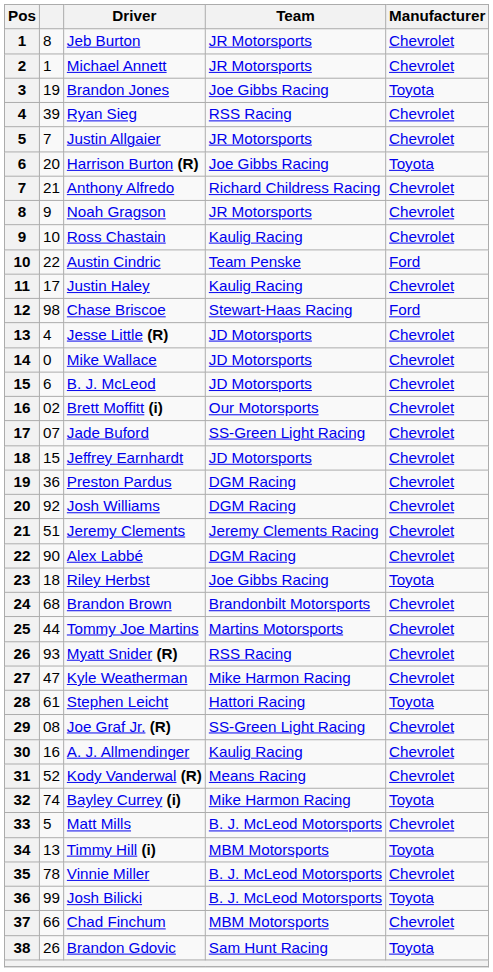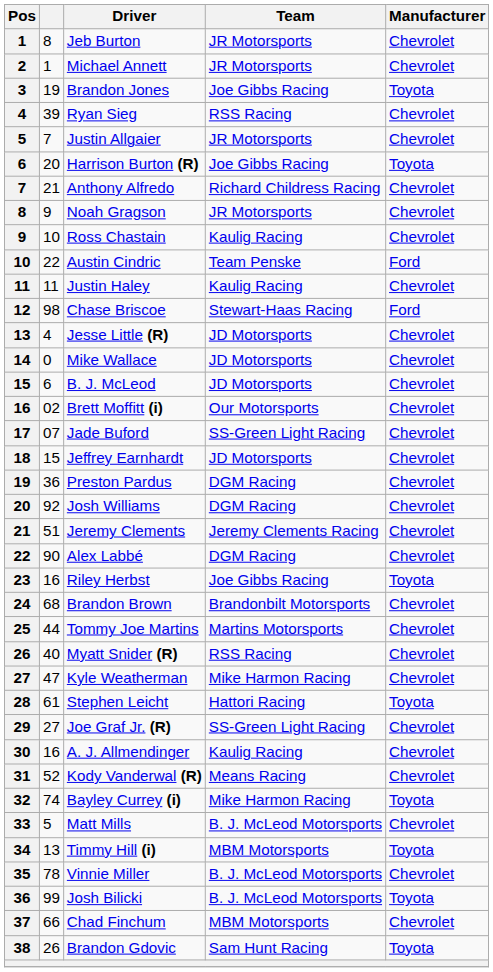 <table class="wikitable" style="font-size:98%">
 <tr>
 <th>Pos</th>
 <th></th>
 <th>Driver</th>
 <th>Team</th>
 <th>Manufacturer</th>
 </tr>
 <tr>
 <th>1</th>
 <td>8</td>
 <td><a href='#'>Jeb Burton</a></td>
 <td><a href='#'>JR Motorsports</a></td>
 <td><a href='#'>Chevrolet</a></td>
 </tr>
 <tr>
 <th>2</th>
 <td>1</td>
 <td><a href='#'>Michael Annett</a></td>
 <td><a href='#'>JR Motorsports</a></td>
 <td><a href='#'>Chevrolet</a></td>
 </tr>
 <tr>
 <th>3</th>
 <td>19</td>
 <td><a href='#'>Brandon Jones</a></td>
 <td><a href='#'>Joe Gibbs Racing</a></td>
 <td><a href='#'>Toyota</a></td>
 </tr>
 <tr>
 <th>4</th>
 <td>39</td>
 <td><a href='#'>Ryan Sieg</a></td>
 <td><a href='#'>RSS Racing</a></td>
 <td><a href='#'>Chevrolet</a></td>
 </tr>
 <tr>
 <th>5</th>
 <td>7</td>
 <td><a href='#'>Justin Allgaier</a></td>
 <td><a href='#'>JR Motorsports</a></td>
 <td><a href='#'>Chevrolet</a></td>
 </tr>
 <tr>
 <th>6</th>
 <td>20</td>
 <td><a href='#'>Harrison Burton</a> <strong>(R)</strong></td>
 <td><a href='#'>Joe Gibbs Racing</a></td>
 <td><a href='#'>Toyota</a></td>
 </tr>
 <tr>
 <th>7</th>
 <td>21</td>
 <td><a href='#'>Anthony Alfredo</a></td>
 <td><a href='#'>Richard Childress Racing</a></td>
 <td><a href='#'>Chevrolet</a></td>
 </tr>
 <tr>
 <th>8</th>
 <td>9</td>
 <td><a href='#'>Noah Gragson</a></td>
 <td><a href='#'>JR Motorsports</a></td>
 <td><a href='#'>Chevrolet</a></td>
 </tr>
 <tr>
 <th>9</th>
 <td>10</td>
 <td><a href='#'>Ross Chastain</a></td>
 <td><a href='#'>Kaulig Racing</a></td>
 <td><a href='#'>Chevrolet</a></td>
 </tr>
 <tr>
 <th>10</th>
 <td>22</td>
 <td><a href='#'>Austin Cindric</a></td>
 <td><a href='#'>Team Penske</a></td>
 <td><a href='#'>Ford</a></td>
 </tr>
 <tr>
 <th>11</th>
-<td>17</td>
+<td>11</td>
 <td><a href='#'>Justin Haley</a></td>
 <td><a href='#'>Kaulig Racing</a></td>
 <td><a href='#'>Chevrolet</a></td>
 </tr>
 <tr>
 <th>12</th>
 <td>98</td>
 <td><a href='#'>Chase Briscoe</a></td>
 <td><a href='#'>Stewart-Haas Racing</a></td>
 <td><a href='#'>Ford</a></td>
 </tr>
 <tr>
 <th>13</th>
 <td>4</td>
 <td><a href='#'>Jesse Little</a> <strong>(R)</strong></td>
 <td><a href='#'>JD Motorsports</a></td>
 <td><a href='#'>Chevrolet</a></td>
 </tr>
 <tr>
 <th>14</th>
 <td>0</td>
 <td><a href='#'>Mike Wallace</a></td>
 <td><a href='#'>JD Motorsports</a></td>
 <td><a href='#'>Chevrolet</a></td>
 </tr>
 <tr>
 <th>15</th>
 <td>6</td>
 <td><a href='#'>B. J. McLeod</a></td>
 <td><a href='#'>JD Motorsports</a></td>
 <td><a href='#'>Chevrolet</a></td>
 </tr>
 <tr>
 <th>16</th>
 <td>02</td>
 <td><a href='#'>Brett Moffitt</a> <strong>(i)</strong></td>
 <td><a href='#'>Our Motorsports</a></td>
 <td><a href='#'>Chevrolet</a></td>
 </tr>
 <tr>
 <th>17</th>
 <td>07</td>
 <td><a href='#'>Jade Buford</a></td>
 <td><a href='#'>SS-Green Light Racing</a></td>
 <td><a href='#'>Chevrolet</a></td>
 </tr>
 <tr>
 <th>18</th>
 <td>15</td>
 <td><a href='#'>Jeffrey Earnhardt</a></td>
 <td><a href='#'>JD Motorsports</a></td>
 <td><a href='#'>Chevrolet</a></td>
 </tr>
 <tr>
 <th>19</th>
 <td>36</td>
 <td><a href='#'>Preston Pardus</a></td>
 <td><a href='#'>DGM Racing</a></td>
 <td><a href='#'>Chevrolet</a></td>
 </tr>
 <tr>
 <th>20</th>
 <td>92</td>
 <td><a href='#'>Josh Williams</a></td>
 <td><a href='#'>DGM Racing</a></td>
 <td><a href='#'>Chevrolet</a></td>
 </tr>
 <tr>
 <th>21</th>
 <td>51</td>
 <td><a href='#'>Jeremy Clements</a></td>
 <td><a href='#'>Jeremy Clements Racing</a></td>
 <td><a href='#'>Chevrolet</a></td>
 </tr>
 <tr>
 <th>22</th>
 <td>90</td>
 <td><a href='#'>Alex Labbé</a></td>
 <td><a href='#'>DGM Racing</a></td>
 <td><a href='#'>Chevrolet</a></td>
 </tr>
 <tr>
 <th>23</th>
-<td>18</td>
+<td>16</td>
 <td><a href='#'>Riley Herbst</a></td>
 <td><a href='#'>Joe Gibbs Racing</a></td>
 <td><a href='#'>Toyota</a></td>
 </tr>
 <tr>
 <th>24</th>
 <td>68</td>
 <td><a href='#'>Brandon Brown</a></td>
 <td><a href='#'>Brandonbilt Motorsports</a></td>
 <td><a href='#'>Chevrolet</a></td>
 </tr>
 <tr>
 <th>25</th>
 <td>44</td>
 <td><a href='#'>Tommy Joe Martins</a></td>
 <td><a href='#'>Martins Motorsports</a></td>
 <td><a href='#'>Chevrolet</a></td>
 </tr>
 <tr>
 <th>26</th>
-<td>93</td>
+<td>40</td>
 <td><a href='#'>Myatt Snider</a> <strong>(R)</strong></td>
 <td><a href='#'>RSS Racing</a></td>
 <td><a href='#'>Chevrolet</a></td>
 </tr>
 <tr>
 <th>27</th>
 <td>47</td>
 <td><a href='#'>Kyle Weatherman</a></td>
 <td><a href='#'>Mike Harmon Racing</a></td>
 <td><a href='#'>Chevrolet</a></td>
 </tr>
 <tr>
 <th>28</th>
 <td>61</td>
 <td><a href='#'>Stephen Leicht</a></td>
 <td><a href='#'>Hattori Racing</a></td>
 <td><a href='#'>Toyota</a></td>
 </tr>
 <tr>
 <th>29</th>
-<td>08</td>
+<td>27</td>
 <td><a href='#'>Joe Graf Jr.</a> <strong>(R)</strong></td>
 <td><a href='#'>SS-Green Light Racing</a></td>
 <td><a href='#'>Chevrolet</a></td>
 </tr>
 <tr>
 <th>30</th>
 <td>16</td>
 <td><a href='#'>A. J. Allmendinger</a></td>
 <td><a href='#'>Kaulig Racing</a></td>
 <td><a href='#'>Chevrolet</a></td>
 </tr>
 <tr>
 <th>31</th>
 <td>52</td>
 <td><a href='#'>Kody Vanderwal</a> <strong>(R)</strong></td>
 <td><a href='#'>Means Racing</a></td>
 <td><a href='#'>Chevrolet</a></td>
 </tr>
 <tr>
 <th>32</th>
 <td>74</td>
 <td><a href='#'>Bayley Currey</a> <strong>(i)</strong></td>
 <td><a href='#'>Mike Harmon Racing</a></td>
 <td><a href='#'>Toyota</a></td>
 </tr>
 <tr>
 <th>33</th>
 <td>5</td>
 <td><a href='#'>Matt Mills</a></td>
 <td><a href='#'>B. J. McLeod Motorsports</a></td>
 <td><a href='#'>Chevrolet</a></td>
 </tr>
 <tr>
 <th>34</th>
 <td>13</td>
 <td><a href='#'>Timmy Hill</a> <strong>(i)</strong></td>
 <td><a href='#'>MBM Motorsports</a></td>
 <td><a href='#'>Toyota</a></td>
 </tr>
 <tr>
 <th>35</th>
 <td>78</td>
 <td><a href='#'>Vinnie Miller</a></td>
 <td><a href='#'>B. J. McLeod Motorsports</a></td>
 <td><a href='#'>Chevrolet</a></td>
 </tr>
 <tr>
 <th>36</th>
 <td>99</td>
 <td><a href='#'>Josh Bilicki</a></td>
 <td><a href='#'>B. J. McLeod Motorsports</a></td>
 <td><a href='#'>Toyota</a></td>
 </tr>
 <tr>
 <th>37</th>
 <td>66</td>
 <td><a href='#'>Chad Finchum</a></td>
 <td><a href='#'>MBM Motorsports</a></td>
 <td><a href='#'>Chevrolet</a></td>
 </tr>
 <tr>
 <th>38</th>
 <td>26</td>
 <td><a href='#'>Brandon Gdovic</a></td>
 <td><a href='#'>Sam Hunt Racing</a></td>
 <td><a href='#'>Toyota</a></td>
 </tr>
 <tr>
 <th colspan="5"></th>
 </tr>
 <tr>
 </tr>
 </table>
